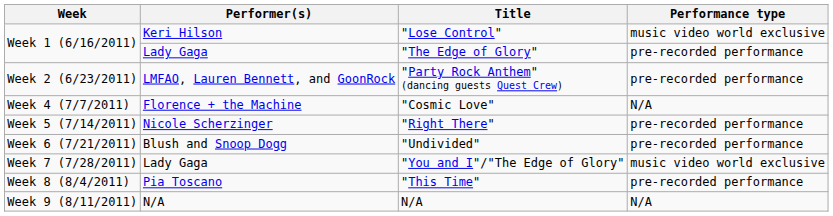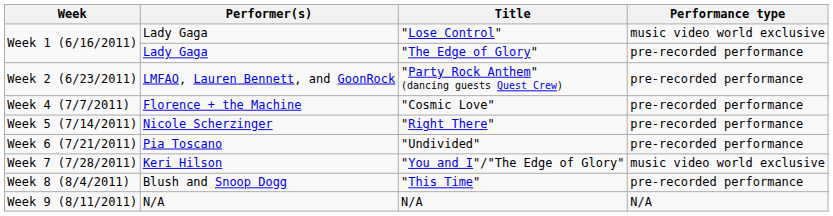 <table class="wikitable" style="font-size:95%;">
 <tr>
 <th>Week</th>
 <th>Performer(s)</th>
 <th>Title</th>
 <th>Performance type</th>
 </tr>
 <tr>
 <td rowspan="2">Week 1 (6/16/2011)</td>
-<td><a href='#'>Keri Hilson</a></td>
+<td>Lady Gaga</td>
 <td>"<a href='#'>Lose Control</a>"</td>
 <td>music video world exclusive</td>
 </tr>
 <tr>
 <td><a href='#'>Lady Gaga</a></td>
 <td>"<a href='#'>The Edge of Glory</a>"</td>
 <td>pre-recorded performance</td>
 </tr>
 <tr>
 <td>Week 2 (6/23/2011)</td>
 <td><a href='#'>LMFAO</a>, <a href='#'>Lauren Bennett</a>, and <a href='#'>GoonRock</a></td>
 <td>"<a href='#'>Party Rock Anthem</a>"<br><small>(dancing guests <a href='#'>Quest Crew</a>)</small></td>
 <td>pre-recorded performance</td>
 </tr>
 <tr>
 <td>Week 4 (7/7/2011)</td>
 <td><a href='#'>Florence + the Machine</a></td>
 <td>"Cosmic Love"</td>
-<td>N/A</td>
+<td>pre-recorded performance</td>
 </tr>
 <tr>
 <td>Week 5 (7/14/2011)</td>
 <td><a href='#'>Nicole Scherzinger</a></td>
 <td>"<a href='#'>Right There</a>"</td>
 <td>pre-recorded performance</td>
 </tr>
 <tr>
 <td>Week 6 (7/21/2011)</td>
-<td>Blush and <a href='#'>Snoop Dogg</a></td>
+<td><a href='#'>Pia Toscano</a></td>
 <td>"Undivided"</td>
 <td>pre-recorded performance</td>
 </tr>
 <tr>
 <td>Week 7 (7/28/2011)</td>
-<td>Lady Gaga</td>
+<td><a href='#'>Keri Hilson</a></td>
 <td>"<a href='#'>You and I</a>"/"The Edge of Glory"</td>
 <td>music video world exclusive</td>
 </tr>
 <tr>
 <td>Week 8 (8/4/2011)</td>
-<td><a href='#'>Pia Toscano</a></td>
+<td>Blush and <a href='#'>Snoop Dogg</a></td>
 <td>"<a href='#'>This Time</a>"</td>
 <td>pre-recorded performance</td>
 </tr>
 <tr>
 <td>Week 9 (8/11/2011)</td>
 <td>N/A</td>
 <td>N/A</td>
 <td>N/A</td>
 </tr>
 </table>
